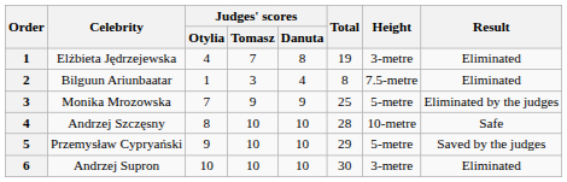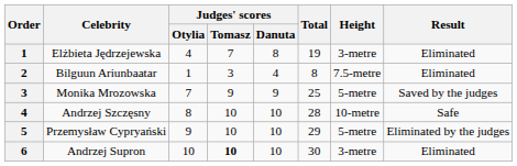 <table class="wikitable" style="margin= auto; text-align: center;">
 <tr>
 <th scope=row rowspan=2>Order</th>
 <th rowspan=2>Celebrity</th>
 <th colspan=3>Judges' scores</th>
 <th rowspan=2>Total</th>
 <th rowspan=2>Height</th>
 <th rowspan=2>Result</th>
 </tr>
 <tr>
 <th>Otylia</th>
 <th>Tomasz</th>
 <th>Danuta</th>
 </tr>
 <tr>
 <th scope=row>1</th>
 <td>Elżbieta Jędrzejewska</td>
 <td>4</td>
 <td>7</td>
 <td>8</td>
 <td>19</td>
 <td>3-metre</td>
 <td>Eliminated</td>
 </tr>
 <tr>
 <th scope=row>2</th>
 <td>Bilguun Ariunbaatar</td>
 <td>1</td>
 <td>3</td>
 <td>4</td>
 <td>8</td>
 <td>7.5-metre</td>
 <td>Eliminated</td>
 </tr>
 <tr>
 <th scope=row>3</th>
 <td>Monika Mrozowska</td>
 <td>7</td>
 <td>9</td>
 <td>9</td>
 <td>25</td>
 <td>5-metre</td>
-<td>Eliminated by the judges</td>
+<td>Saved by the judges</td>
 </tr>
 <tr>
 <th scope=row>4</th>
 <td>Andrzej Szczęsny</td>
 <td>8</td>
 <td>10</td>
 <td>10</td>
 <td>28</td>
 <td>10-metre</td>
 <td>Safe</td>
 </tr>
 <tr>
 <th scope=row>5</th>
 <td>Przemysław Cypryański</td>
 <td>9</td>
 <td>10</td>
 <td>10</td>
 <td>29</td>
 <td>5-metre</td>
-<td>Saved by the judges</td>
+<td>Eliminated by the judges</td>
 </tr>
 <tr>
 <th scope=row>6</th>
 <td>Andrzej Supron</td>
 <td>10</td>
-<td>10</td>
+<td><strong>10</strong></td>
 <td>10</td>
 <td>30</td>
 <td>3-metre</td>
 <td>Eliminated</td>
 </tr>
 </table>
